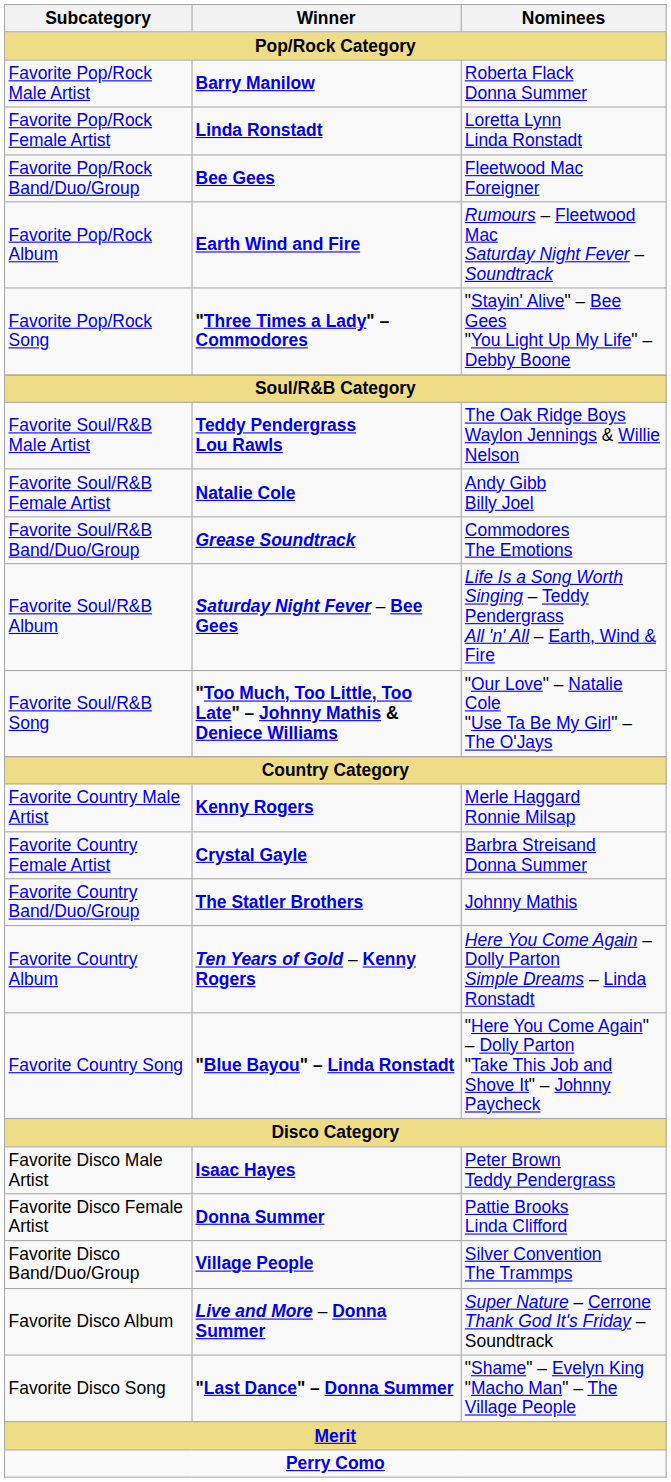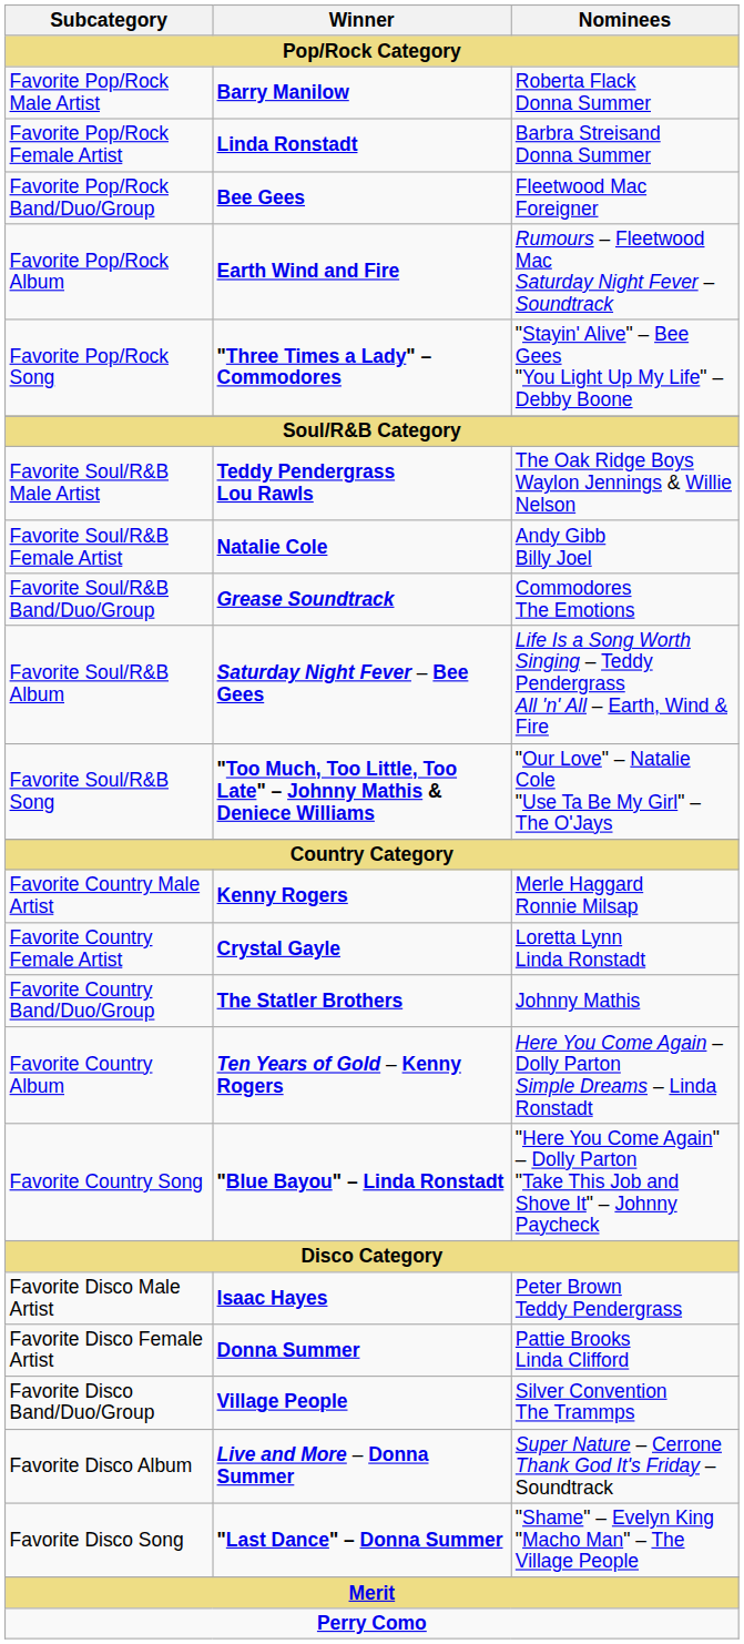 <table class="wikitable">
 <tr>
 <th><strong>Subcategory</strong></th>
 <th><strong>Winner</strong></th>
 <th><strong>Nominees</strong></th>
 </tr>
 <tr bgcolor="#EEDD85">
 <td colspan=8 align=center><strong>Pop/Rock Category</strong></td>
 </tr>
 <tr>
 <td><a href='#'>Favorite Pop/Rock Male Artist</a></td>
 <td><strong><a href='#'>Barry Manilow</a></strong></td>
 <td><a href='#'>Roberta Flack</a> <br> <a href='#'>Donna Summer</a></td>
 </tr>
 <tr>
 <td><a href='#'>Favorite Pop/Rock Female Artist</a></td>
 <td><strong><a href='#'>Linda Ronstadt</a></strong></td>
-<td><a href='#'>Loretta Lynn</a> <br> <a href='#'>Linda Ronstadt</a></td>
+<td><a href='#'>Barbra Streisand</a> <br> <a href='#'>Donna Summer</a></td>
 </tr>
 <tr>
 <td><a href='#'>Favorite Pop/Rock Band/Duo/Group</a></td>
 <td><strong><a href='#'>Bee Gees</a></strong></td>
 <td><a href='#'>Fleetwood Mac</a> <br> <a href='#'>Foreigner</a></td>
 </tr>
 <tr>
 <td><a href='#'>Favorite Pop/Rock Album</a></td>
 <td><strong><a href='#'>Earth Wind and Fire</a></strong></td>
 <td><em><a href='#'>Rumours</a></em> – <a href='#'>Fleetwood Mac</a> <br> <em><a href='#'>Saturday Night Fever</a></em> – <em><a href='#'>Soundtrack</a></em></td>
 </tr>
 <tr>
 <td><a href='#'>Favorite Pop/Rock Song</a></td>
 <td><strong>"<a href='#'>Three Times a Lady</a>" – <a href='#'>Commodores</a></strong></td>
 <td>"<a href='#'>Stayin' Alive</a>" – <a href='#'>Bee Gees</a> <br> "<a href='#'>You Light Up My Life</a>" – <a href='#'>Debby Boone</a></td>
 </tr>
 <tr>
 </tr>
 <tr bgcolor="#EEDD85">
 <td colspan=8 align=center><strong>Soul/R&B Category</strong></td>
 </tr>
 <tr>
 <td><a href='#'>Favorite Soul/R&B Male Artist</a></td>
 <td><strong><a href='#'>Teddy Pendergrass</a> <br> <a href='#'>Lou Rawls</a></strong></td>
 <td><a href='#'>The Oak Ridge Boys</a> <br> <a href='#'>Waylon Jennings</a> & <a href='#'>Willie Nelson</a></td>
 </tr>
 <tr>
 <td><a href='#'>Favorite Soul/R&B Female Artist</a></td>
 <td><strong><a href='#'>Natalie Cole</a></strong></td>
 <td><a href='#'>Andy Gibb</a> <br> <a href='#'>Billy Joel</a></td>
 </tr>
 <tr>
 <td><a href='#'>Favorite Soul/R&B Band/Duo/Group</a></td>
 <td><strong><em><a href='#'>Grease Soundtrack</a></em></strong></td>
 <td><a href='#'>Commodores</a> <br> <a href='#'>The Emotions</a></td>
 </tr>
 <tr>
 <td><a href='#'>Favorite Soul/R&B Album</a></td>
 <td><strong><em><a href='#'>Saturday Night Fever</a></em></strong> – <strong><a href='#'>Bee Gees</a></strong></td>
 <td><em><a href='#'>Life Is a Song Worth Singing</a></em> – <a href='#'>Teddy Pendergrass</a> <br> <em><a href='#'>All 'n' All</a></em> – <a href='#'>Earth, Wind & Fire</a></td>
 </tr>
 <tr>
 <td><a href='#'>Favorite Soul/R&B Song</a></td>
 <td><strong>"<a href='#'>Too Much, Too Little, Too Late</a>" – <a href='#'>Johnny Mathis</a> & <a href='#'>Deniece Williams</a></strong></td>
 <td>"<a href='#'>Our Love</a>" – <a href='#'>Natalie Cole</a> <br> "<a href='#'>Use Ta Be My Girl</a>" – <a href='#'>The O'Jays</a></td>
 </tr>
 <tr>
 </tr>
 <tr bgcolor="#EEDD85">
 <td colspan=8 align=center><strong>Country Category</strong></td>
 </tr>
 <tr>
 <td><a href='#'>Favorite Country Male Artist</a></td>
 <td><strong><a href='#'>Kenny Rogers</a></strong></td>
 <td><a href='#'>Merle Haggard</a> <br> <a href='#'>Ronnie Milsap</a></td>
 </tr>
 <tr>
 <td><a href='#'>Favorite Country Female Artist</a></td>
 <td><strong><a href='#'>Crystal Gayle</a></strong></td>
-<td><a href='#'>Barbra Streisand</a> <br> <a href='#'>Donna Summer</a></td>
+<td><a href='#'>Loretta Lynn</a> <br> <a href='#'>Linda Ronstadt</a></td>
 </tr>
 <tr>
 <td><a href='#'>Favorite Country Band/Duo/Group</a></td>
 <td><strong><a href='#'>The Statler Brothers</a></strong></td>
 <td><a href='#'>Johnny Mathis</a></td>
 </tr>
 <tr>
 <td><a href='#'>Favorite Country Album</a></td>
 <td><strong><em><a href='#'>Ten Years of Gold</a></em></strong> – <strong><a href='#'>Kenny Rogers</a></strong></td>
 <td><em><a href='#'>Here You Come Again</a></em> – <a href='#'>Dolly Parton</a> <br> <em><a href='#'>Simple Dreams</a></em> – <a href='#'>Linda Ronstadt</a></td>
 </tr>
 <tr>
 <td><a href='#'>Favorite Country Song</a></td>
 <td><strong>"<a href='#'>Blue Bayou</a>" – <a href='#'>Linda Ronstadt</a></strong></td>
 <td>"<a href='#'>Here You Come Again</a>" – <a href='#'>Dolly Parton</a> <br> "<a href='#'>Take This Job and Shove It</a>" – <a href='#'>Johnny Paycheck</a></td>
 </tr>
 <tr>
 </tr>
 <tr bgcolor="#EEDD85">
 <td colspan=8 align=center><strong>Disco Category</strong></td>
 </tr>
 <tr>
 <td>Favorite Disco Male Artist</td>
 <td><strong><a href='#'>Isaac Hayes</a></strong></td>
 <td><a href='#'>Peter Brown</a> <br> <a href='#'>Teddy Pendergrass</a></td>
 </tr>
 <tr>
 <td>Favorite Disco Female Artist</td>
 <td><strong><a href='#'>Donna Summer</a></strong></td>
 <td><a href='#'>Pattie Brooks</a> <br> <a href='#'>Linda Clifford</a></td>
 </tr>
 <tr>
 <td>Favorite Disco Band/Duo/Group</td>
 <td><strong><a href='#'>Village People</a></strong></td>
 <td><a href='#'>Silver Convention</a> <br> <a href='#'>The Trammps</a></td>
 </tr>
 <tr>
 <td>Favorite Disco Album</td>
 <td><strong><em><a href='#'>Live and More</a></em></strong> – <strong><a href='#'>Donna Summer</a></strong></td>
 <td><em><a href='#'>Super Nature</a></em> – <a href='#'>Cerrone</a> <br> <em><a href='#'>Thank God It's Friday</a></em> – Soundtrack</td>
 </tr>
 <tr>
 <td>Favorite Disco Song</td>
 <td><strong>"<a href='#'>Last Dance</a>" – <a href='#'>Donna Summer</a></strong></td>
 <td>"<a href='#'>Shame</a>" – <a href='#'>Evelyn King</a> <br> "<a href='#'>Macho Man</a>" – <a href='#'>The Village People</a></td>
 </tr>
 <tr>
 </tr>
 <tr bgcolor="#EEDD85">
 <td colspan=8 align=center><strong><a href='#'>Merit</a></strong></td>
 </tr>
 <tr>
 <td colspan=8 align=center><strong><a href='#'>Perry Como</a></strong></td>
 </tr>
 </table>
